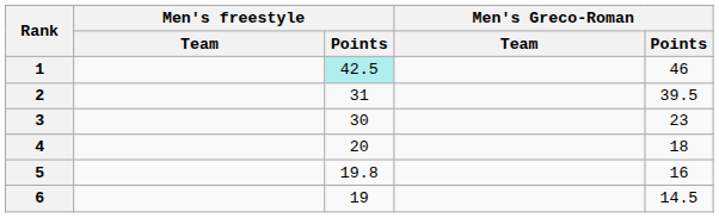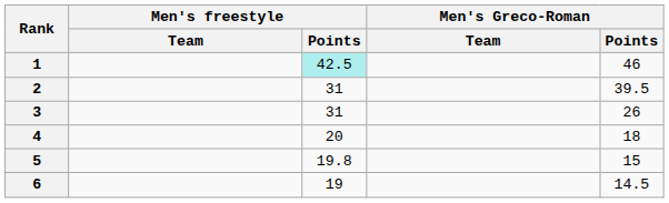 <table class="wikitable" style="text-align:center;">
 <tr>
 <th width=50 rowspan="2">Rank</th>
 <th colspan="2">Men's freestyle</th>
 <th colspan="2">Men's Greco-Roman</th>
 </tr>
 <tr>
 <th width=200>Team</th>
 <th width=50>Points</th>
 <th width=200>Team</th>
 <th width=50>Points</th>
 </tr>
 <tr>
 <th>1</th>
 <td align=left></td>
 <td style="background: paleturquoise;">42.5</td>
 <td align=left></td>
 <td>46</td>
 </tr>
 <tr>
 <th>2</th>
 <td align=left></td>
 <td>31</td>
 <td align=left></td>
 <td>39.5</td>
 </tr>
 <tr>
 <th>3</th>
 <td align=left></td>
-<td>30</td>
+<td>31</td>
 <td align=left></td>
-<td>23</td>
+<td>26</td>
 </tr>
 <tr>
 <th>4</th>
 <td align=left></td>
 <td>20</td>
 <td align=left></td>
 <td>18</td>
 </tr>
 <tr>
 <th>5</th>
 <td align=left></td>
 <td>19.8</td>
 <td align=left></td>
-<td>16</td>
+<td>15</td>
 </tr>
 <tr>
 <th>6</th>
 <td align=left></td>
 <td>19</td>
 <td align=left></td>
 <td>14.5</td>
 </tr>
 </table>
